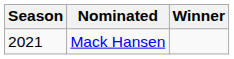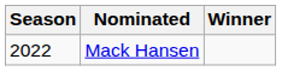 <table class="wikitable sortable">
 <tr>
 <th>Season</th>
 <th>Nominated</th>
 <th>Winner</th>
 </tr>
 <tr>
-<td>2021</td>
+<td>2022</td>
 <td><a href='#'>Mack Hansen</a></td>
 <td></td>
 </tr>
 </table>
